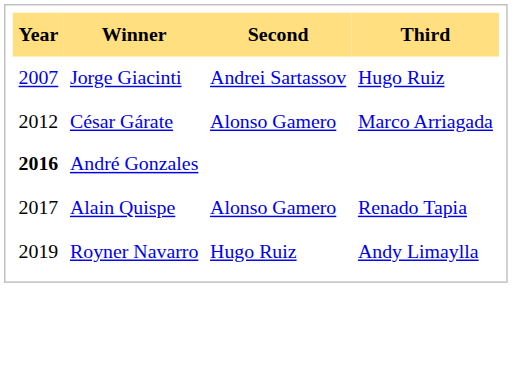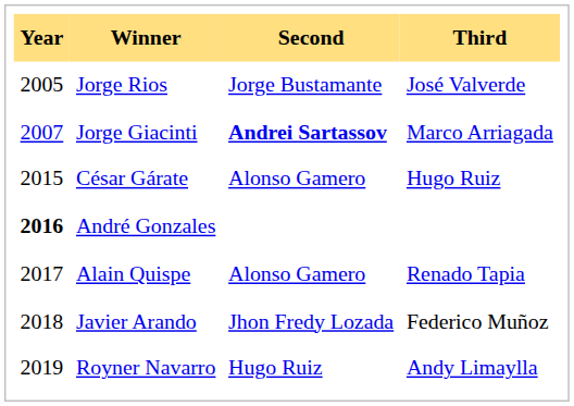 <table cellpadding="4" cellspacing="0"  style="border: 1px solid silver; color: black; margin: 0 0 0.5em 0; background-color: white; padding: 5px; text-align: left; font-size:85%; vertical-align: top; line-height:1.6em;">
 <tr>
 <th scope=col; align="center" bgcolor="FFDF80">Year</th>
 <th scope=col; align="center" bgcolor="FFDF80">Winner</th>
 <th scope=col; align="center" bgcolor="FFDF80">Second</th>
 <th scope=col; align="center" bgcolor="FFDF80">Third</th>
 </tr>
 <tr>
+<td>2005</td>
+<td> <a href='#'>Jorge Rios</a></td>
+<td> <a href='#'>Jorge Bustamante</a></td>
+<td> <a href='#'>José Valverde</a></td>
+</tr>
+<tr>
 <td><a href='#'>2007</a></td>
 <td> <a href='#'>Jorge Giacinti</a></td>
-<td> <a href='#'>Andrei Sartassov</a></td>
-<td> <a href='#'>Hugo Ruiz</a></td>
+<td><strong> <a href='#'>Andrei Sartassov</a></strong></td>
+<td> <a href='#'>Marco Arriagada</a></td>
 </tr>
 <tr>
-<td>2012</td>
+<td>2015</td>
 <td> <a href='#'>César Gárate</a></td>
 <td> <a href='#'>Alonso Gamero</a></td>
-<td> <a href='#'>Marco Arriagada</a></td>
+<td> <a href='#'>Hugo Ruiz</a></td>
 </tr>
 <tr>
 <td><strong>2016</strong></td>
 <td> <a href='#'>André Gonzales</a></td>
 <td></td>
 <td></td>
 </tr>
 <tr>
 <td>2017</td>
 <td> <a href='#'>Alain Quispe</a></td>
 <td> <a href='#'>Alonso Gamero</a></td>
 <td> <a href='#'>Renado Tapia</a></td>
 </tr>
 <tr>
+<td>2018</td>
+<td> <a href='#'>Javier Arando</a></td>
+<td> <a href='#'>Jhon Fredy Lozada</a></td>
+<td> Federico Muñoz</td>
+</tr>
+<tr>
 <td>2019</td>
 <td> <a href='#'>Royner Navarro</a></td>
 <td> <a href='#'>Hugo Ruiz</a></td>
 <td> <a href='#'>Andy Limaylla</a></td>
 </tr>
 </table>
